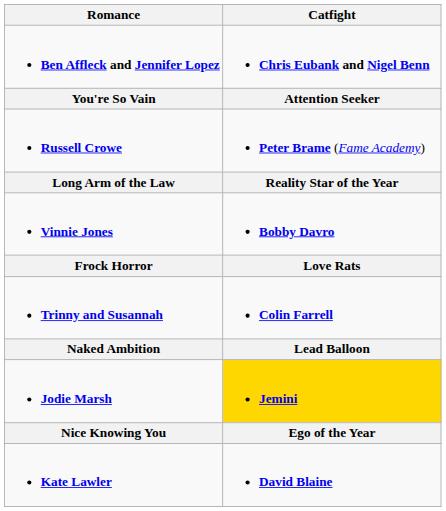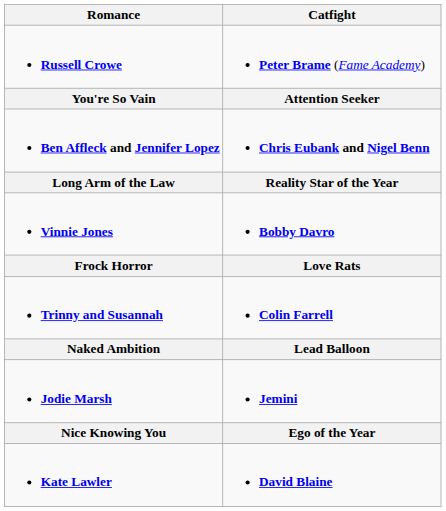 <table class=wikitable>
 <tr>
 <th style="width:50%">Romance</th>
 <th style="width:50%">Catfight</th>
 </tr>
 <tr>
-<td valign=top><br><ul><li><strong><a href='#'>Ben Affleck</a> and <a href='#'>Jennifer Lopez</a></strong></li></ul></td>
-<td valign=top><br><ul><li><strong><a href='#'>Chris Eubank</a> and <a href='#'>Nigel Benn</a></strong></li></ul></td>
+<td valign=top><br><ul><li><strong><a href='#'>Russell Crowe</a></strong></li></ul></td>
+<td valign=top><br><ul><li><strong><a href='#'>Peter Brame</a></strong> (<em><a href='#'>Fame Academy</a></em>)</li></ul></td>
 </tr>
 <tr>
 <th style="width:50%">You're So Vain</th>
 <th style="width:50%">Attention Seeker</th>
 </tr>
 <tr>
-<td valign=top><br><ul><li><strong><a href='#'>Russell Crowe</a></strong></li></ul></td>
-<td valign=top><br><ul><li><strong><a href='#'>Peter Brame</a></strong> (<em><a href='#'>Fame Academy</a></em>)</li></ul></td>
+<td valign=top><br><ul><li><strong><a href='#'>Ben Affleck</a> and <a href='#'>Jennifer Lopez</a></strong></li></ul></td>
+<td valign=top><br><ul><li><strong><a href='#'>Chris Eubank</a> and <a href='#'>Nigel Benn</a></strong></li></ul></td>
 </tr>
 <tr>
 <th style="width:50%">Long Arm of the Law</th>
 <th style="width:50%">Reality Star of the Year</th>
 </tr>
 <tr>
 <td valign=top><br><ul><li><strong><a href='#'>Vinnie Jones</a></strong></li></ul></td>
 <td valign=top><br><ul><li><strong><a href='#'>Bobby Davro</a></strong></li></ul></td>
 </tr>
 <tr>
 <th style="width:50%">Frock Horror</th>
 <th style="width:50%">Love Rats</th>
 </tr>
 <tr>
 <td valign=top><br><ul><li><strong><a href='#'>Trinny and Susannah</a></strong></li></ul></td>
 <td valign=top><br><ul><li><strong><a href='#'>Colin Farrell</a></strong></li></ul></td>
 </tr>
 <tr>
 <th style="width:50%">Naked Ambition</th>
 <th style="width:50%">Lead Balloon</th>
 </tr>
 <tr>
 <td valign=top><br><ul><li><strong><a href='#'>Jodie Marsh</a></strong></li></ul></td>
-<td valign=top style="background: gold;"><br><ul><li><strong><a href='#'>Jemini</a></strong></li></ul></td>
+<td valign=top><br><ul><li><strong><a href='#'>Jemini</a></strong></li></ul></td>
 </tr>
 <tr>
 <th style="width:50%">Nice Knowing You</th>
 <th style="width:50%">Ego of the Year</th>
 </tr>
 <tr>
 <td valign=top><br><ul><li><strong><a href='#'>Kate Lawler</a></strong></li></ul></td>
 <td valign=top><br><ul><li><strong><a href='#'>David Blaine</a></strong></li></ul></td>
 </tr>
 </table>
